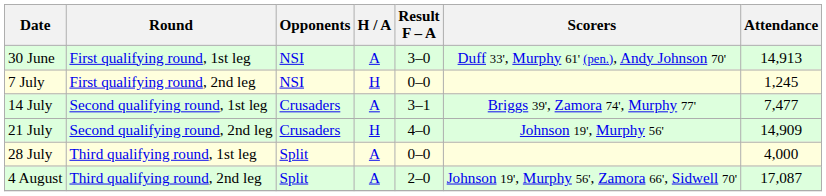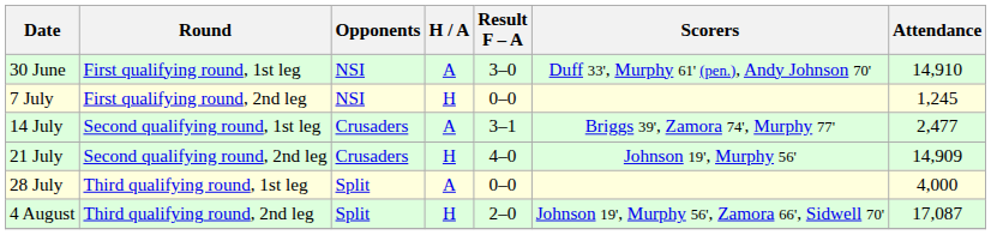 <table class="wikitable">
 <tr>
 <th>Date</th>
 <th>Round</th>
 <th>Opponents</th>
 <th>H / A</th>
 <th>Result<br>F – A</th>
 <th>Scorers</th>
 <th>Attendance</th>
 </tr>
 <tr bgcolor="#ddffdd">
 <td>30 June</td>
 <td><a href='#'>First qualifying round</a>, 1st leg</td>
 <td> <a href='#'>NSI</a></td>
 <td align="center"><a href='#'>A</a></td>
 <td align=center>3–0</td>
 <td align="center"><a href='#'>Duff</a> <small>33'</small>, <a href='#'>Murphy</a> <small>61' <a href='#'>(pen.)</a></small>, <a href='#'>Andy Johnson</a> <small>70'</small></td>
-<td align="center">14,913</td>
+<td align="center">14,910</td>
 </tr>
 <tr bgcolor="#ffffdd">
 <td>7 July</td>
 <td><a href='#'>First qualifying round</a>, 2nd leg</td>
 <td> <a href='#'>NSI</a></td>
 <td align="center"><a href='#'>H</a></td>
 <td align=center>0–0</td>
 <td align="center"></td>
 <td align="center">1,245</td>
 </tr>
 <tr bgcolor="#ddffdd">
 <td>14 July</td>
 <td><a href='#'>Second qualifying round</a>, 1st leg</td>
 <td> <a href='#'>Crusaders</a></td>
 <td align="center"><a href='#'>A</a></td>
 <td align=center>3–1</td>
 <td align="center"><a href='#'>Briggs</a> <small>39'</small>, <a href='#'>Zamora</a> <small>74'</small>, <a href='#'>Murphy</a> <small>77'</small></td>
-<td align="center">7,477</td>
+<td align="center">2,477</td>
 </tr>
 <tr bgcolor="#ddffdd">
 <td>21 July</td>
 <td><a href='#'>Second qualifying round</a>, 2nd leg</td>
 <td> <a href='#'>Crusaders</a></td>
 <td align="center"><a href='#'>H</a></td>
 <td align=center>4–0</td>
 <td align="center"><a href='#'>Johnson</a> <small>19'</small>, <a href='#'>Murphy</a> <small>56'</small></td>
 <td align="center">14,909</td>
 </tr>
 <tr bgcolor="#ffffdd">
 <td>28 July</td>
 <td><a href='#'>Third qualifying round</a>, 1st leg</td>
 <td> <a href='#'>Split</a></td>
 <td align="center"><a href='#'>A</a></td>
 <td align=center>0–0</td>
 <td align="center"></td>
 <td align="center">4,000</td>
 </tr>
 <tr bgcolor="#ddffdd">
 <td>4 August</td>
 <td><a href='#'>Third qualifying round</a>, 2nd leg</td>
 <td> <a href='#'>Split</a></td>
-<td align="center"><a href='#'>A</a></td>
+<td align="center"><a href='#'>H</a></td>
 <td align=center>2–0</td>
 <td align="center"><a href='#'>Johnson</a> <small>19'</small>, <a href='#'>Murphy</a> <small>56'</small>, <a href='#'>Zamora</a> <small>66'</small>, <a href='#'>Sidwell</a> <small>70'</small></td>
 <td align="center">17,087</td>
 </tr>
 <tr bgcolor="#ffffdd">
 </tr>
 </table>
